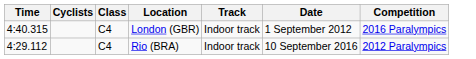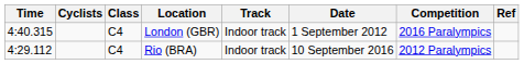 <table class="wikitable">
 <tr align="left">
 <th>Time</th>
 <th>Cyclists</th>
 <th>Class</th>
 <th>Location</th>
 <th>Track</th>
 <th>Date</th>
 <th>Competition</th>
+<th>Ref</th>
 </tr>
 <tr>
 <td>4:40.315</td>
 <td></td>
 <td>C4</td>
 <td><a href='#'>London</a> (GBR)</td>
 <td>Indoor track</td>
 <td>1 September 2012</td>
 <td><a href='#'>2016 Paralympics</a></td>
+<td></td>
 </tr>
 <tr>
 <td>4:29.112</td>
 <td></td>
 <td>C4</td>
 <td><a href='#'>Rio</a> (BRA)</td>
 <td>Indoor track</td>
 <td>10 September 2016</td>
 <td><a href='#'>2012 Paralympics</a></td>
+<td></td>
 </tr>
 </table>
